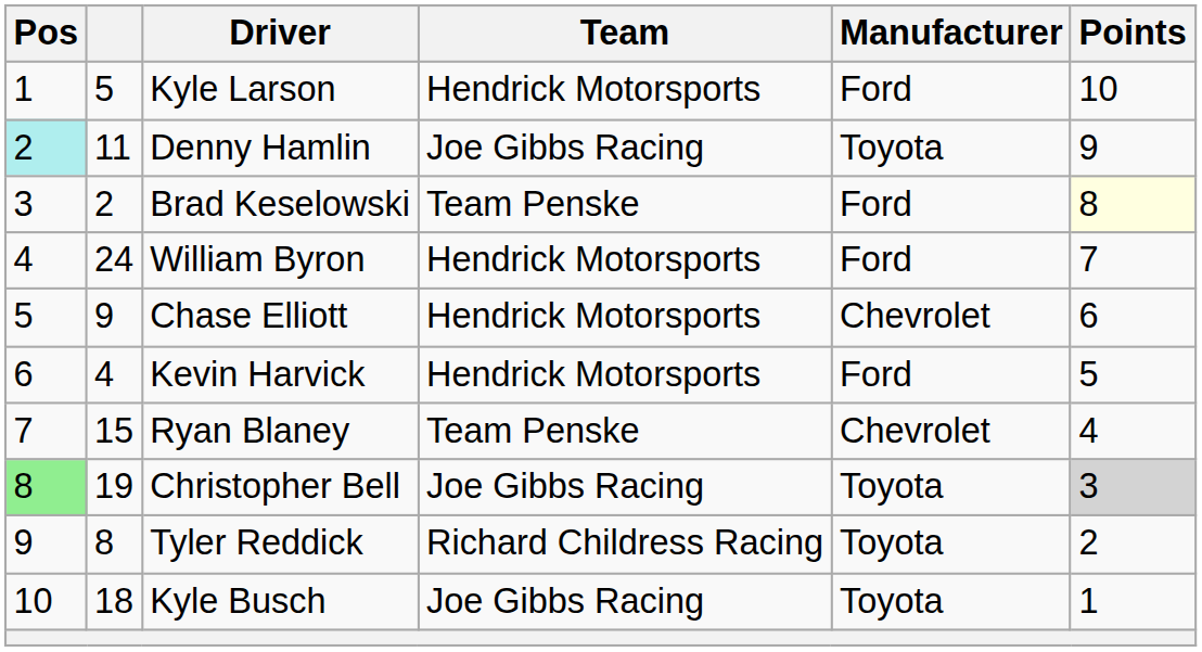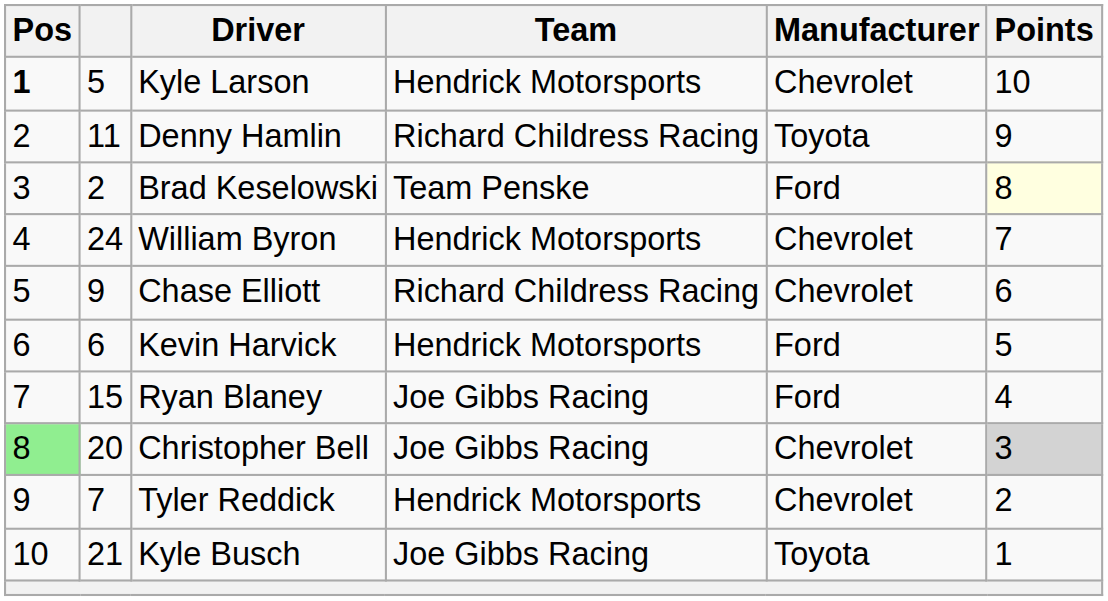 <table class="wikitable" style="font-size:98%">
 <tr>
 <th>Pos</th>
 <th></th>
 <th>Driver</th>
 <th>Team</th>
 <th>Manufacturer</th>
 <th>Points</th>
 </tr>
 <tr>
-<td>1</td>
+<td><strong>1</strong></td>
 <td>5</td>
 <td>Kyle Larson</td>
 <td>Hendrick Motorsports</td>
-<td>Ford</td>
+<td>Chevrolet</td>
 <td>10</td>
 </tr>
 <tr>
-<td style="background: paleturquoise;">2</td>
+<td>2</td>
 <td>11</td>
 <td>Denny Hamlin</td>
-<td>Joe Gibbs Racing</td>
+<td>Richard Childress Racing</td>
 <td>Toyota</td>
 <td>9</td>
 </tr>
 <tr>
 <td>3</td>
 <td>2</td>
 <td>Brad Keselowski</td>
 <td>Team Penske</td>
 <td>Ford</td>
 <td style="background: lightyellow;">8</td>
 </tr>
 <tr>
 <td>4</td>
 <td>24</td>
 <td>William Byron</td>
 <td>Hendrick Motorsports</td>
-<td>Ford</td>
+<td>Chevrolet</td>
 <td>7</td>
 </tr>
 <tr>
 <td>5</td>
 <td>9</td>
 <td>Chase Elliott</td>
-<td>Hendrick Motorsports</td>
+<td>Richard Childress Racing</td>
 <td>Chevrolet</td>
 <td>6</td>
 </tr>
 <tr>
 <td>6</td>
-<td>4</td>
+<td>6</td>
 <td>Kevin Harvick</td>
 <td>Hendrick Motorsports</td>
 <td>Ford</td>
 <td>5</td>
 </tr>
 <tr>
 <td>7</td>
 <td>15</td>
 <td>Ryan Blaney</td>
-<td>Team Penske</td>
-<td>Chevrolet</td>
+<td>Joe Gibbs Racing</td>
+<td>Ford</td>
 <td>4</td>
 </tr>
 <tr>
 <td style="background: lightgreen;">8</td>
-<td>19</td>
+<td>20</td>
 <td>Christopher Bell</td>
 <td>Joe Gibbs Racing</td>
-<td>Toyota</td>
+<td>Chevrolet</td>
 <td style="background: lightgrey;">3</td>
 </tr>
 <tr>
 <td>9</td>
-<td>8</td>
+<td>7</td>
 <td>Tyler Reddick</td>
-<td>Richard Childress Racing</td>
-<td>Toyota</td>
+<td>Hendrick Motorsports</td>
+<td>Chevrolet</td>
 <td>2</td>
 </tr>
 <tr>
 <td>10</td>
-<td>18</td>
+<td>21</td>
 <td>Kyle Busch</td>
 <td>Joe Gibbs Racing</td>
 <td>Toyota</td>
 <td>1</td>
 </tr>
 <tr>
 <th colspan="6"></th>
 </tr>
 </table>
